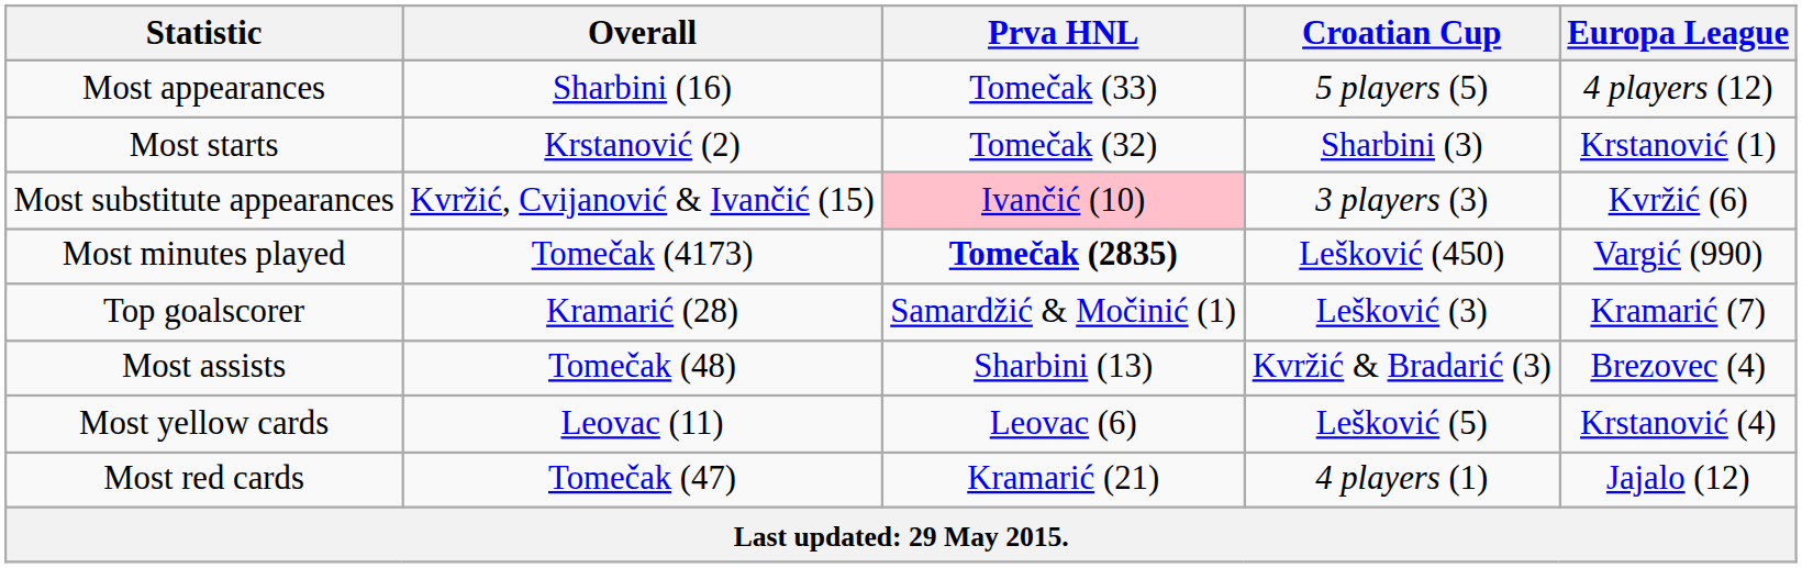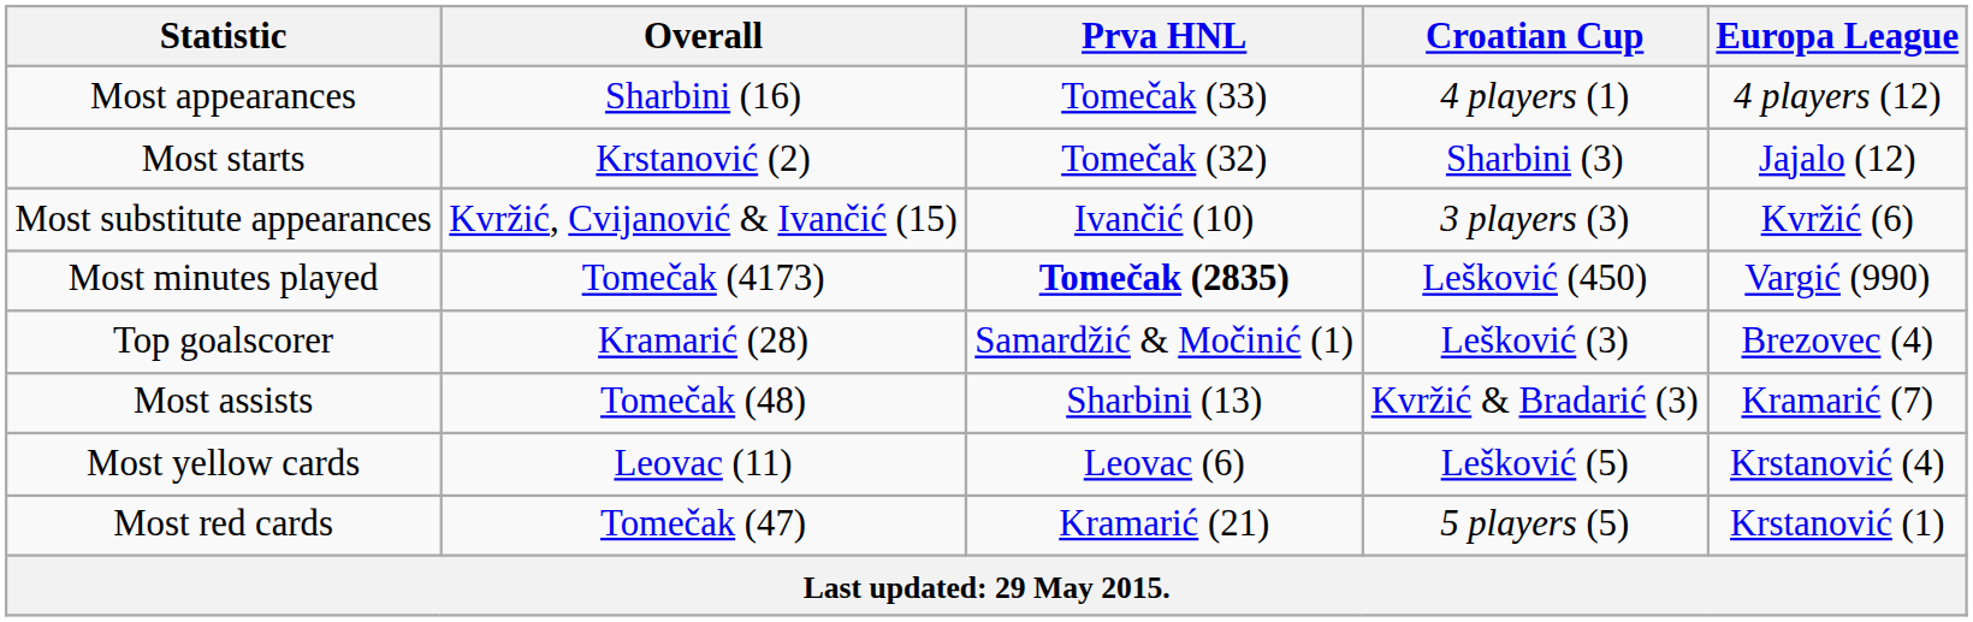 <table class="wikitable" Style="text-align: center;font-size:85%">
 <tr>
 <th>Statistic</th>
 <th>Overall</th>
 <th><a href='#'>Prva HNL</a></th>
 <th><a href='#'>Croatian Cup</a></th>
 <th><a href='#'>Europa League</a></th>
 </tr>
 <tr>
 <td>Most appearances</td>
 <td><a href='#'>Sharbini</a> (16)</td>
 <td><a href='#'>Tomečak</a> (33)</td>
-<td><em>5 players</em> (5)</td>
+<td><em>4 players</em> (1)</td>
 <td><em>4 players</em> (12)</td>
 </tr>
 <tr>
 <td>Most starts</td>
 <td><a href='#'>Krstanović</a> (2)</td>
 <td><a href='#'>Tomečak</a> (32)</td>
 <td><a href='#'>Sharbini</a> (3)</td>
-<td><a href='#'>Krstanović</a> (1)</td>
+<td><a href='#'>Jajalo</a> (12)</td>
 </tr>
 <tr>
 <td>Most substitute appearances</td>
 <td><a href='#'>Kvržić</a>, <a href='#'>Cvijanović</a> & <a href='#'>Ivančić</a> (15)</td>
-<td style="background: pink;"><a href='#'>Ivančić</a> (10)</td>
+<td><a href='#'>Ivančić</a> (10)</td>
 <td><em>3 players</em> (3)</td>
 <td><a href='#'>Kvržić</a> (6)</td>
 </tr>
 <tr>
 <td>Most minutes played</td>
 <td><a href='#'>Tomečak</a> (4173)</td>
 <td><strong><a href='#'>Tomečak</a> (2835)</strong></td>
 <td><a href='#'>Lešković</a> (450)</td>
 <td><a href='#'>Vargić</a> (990)</td>
 </tr>
 <tr>
 <td>Top goalscorer</td>
 <td><a href='#'>Kramarić</a> (28)</td>
 <td><a href='#'>Samardžić</a> & <a href='#'>Močinić</a> (1)</td>
 <td><a href='#'>Lešković</a> (3)</td>
-<td><a href='#'>Kramarić</a> (7)</td>
+<td><a href='#'>Brezovec</a> (4)</td>
 </tr>
 <tr>
 <td>Most assists</td>
 <td><a href='#'>Tomečak</a> (48)</td>
 <td><a href='#'>Sharbini</a> (13)</td>
 <td><a href='#'>Kvržić</a> & <a href='#'>Bradarić</a> (3)</td>
-<td><a href='#'>Brezovec</a> (4)</td>
+<td><a href='#'>Kramarić</a> (7)</td>
 </tr>
 <tr>
 <td>Most yellow cards</td>
 <td><a href='#'>Leovac</a> (11)</td>
 <td><a href='#'>Leovac</a> (6)</td>
 <td><a href='#'>Lešković</a> (5)</td>
 <td><a href='#'>Krstanović</a> (4)</td>
 </tr>
 <tr>
 <td>Most red cards</td>
 <td><a href='#'>Tomečak</a> (47)</td>
 <td><a href='#'>Kramarić</a> (21)</td>
-<td><em>4 players</em> (1)</td>
-<td><a href='#'>Jajalo</a> (12)</td>
+<td><em>5 players</em> (5)</td>
+<td><a href='#'>Krstanović</a> (1)</td>
 </tr>
 <tr>
 <th colspan="30"><small>Last updated: 29 May 2015.</small></th>
 </tr>
 </table>
